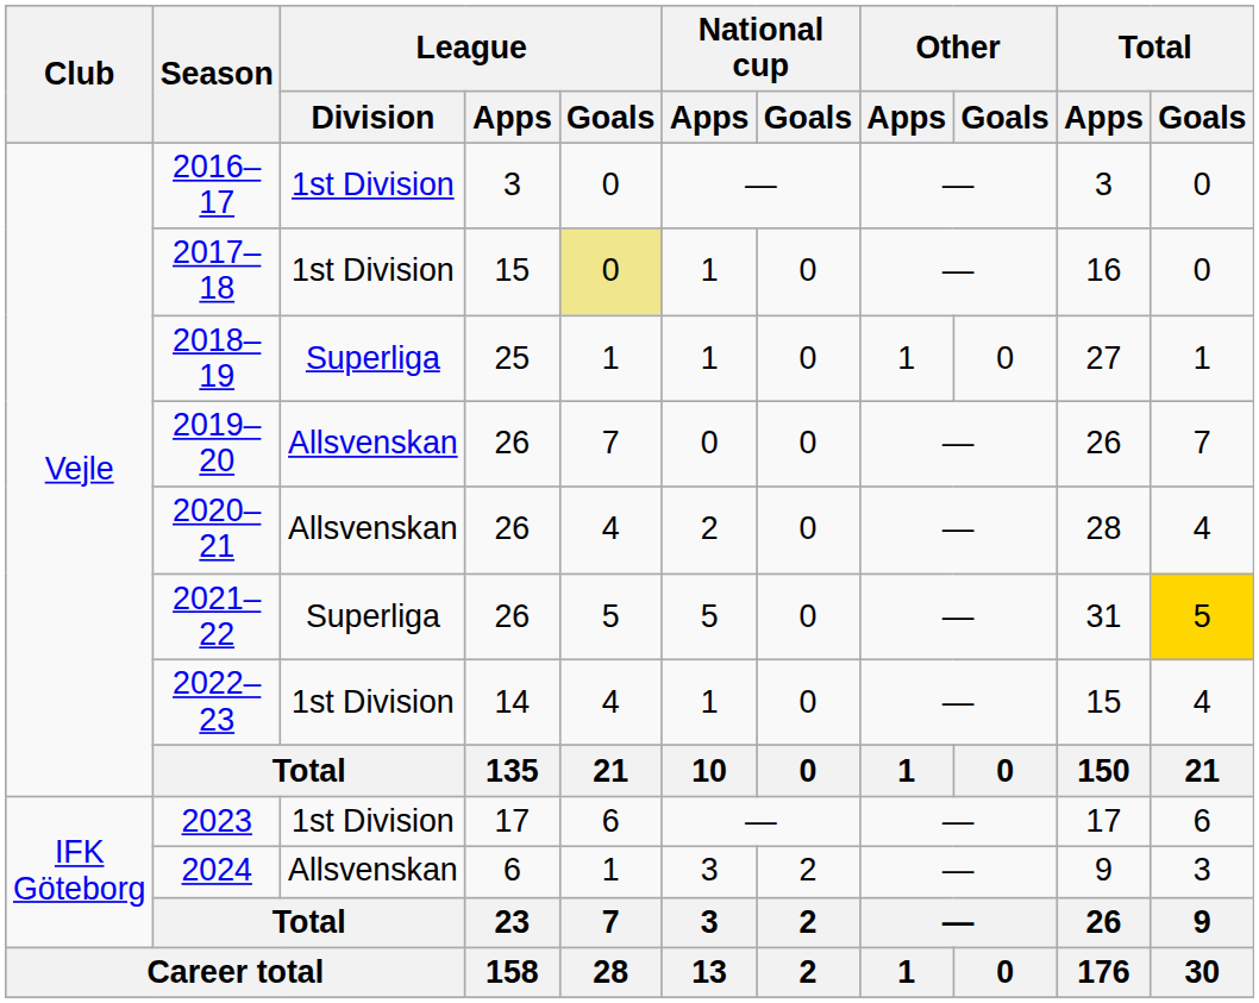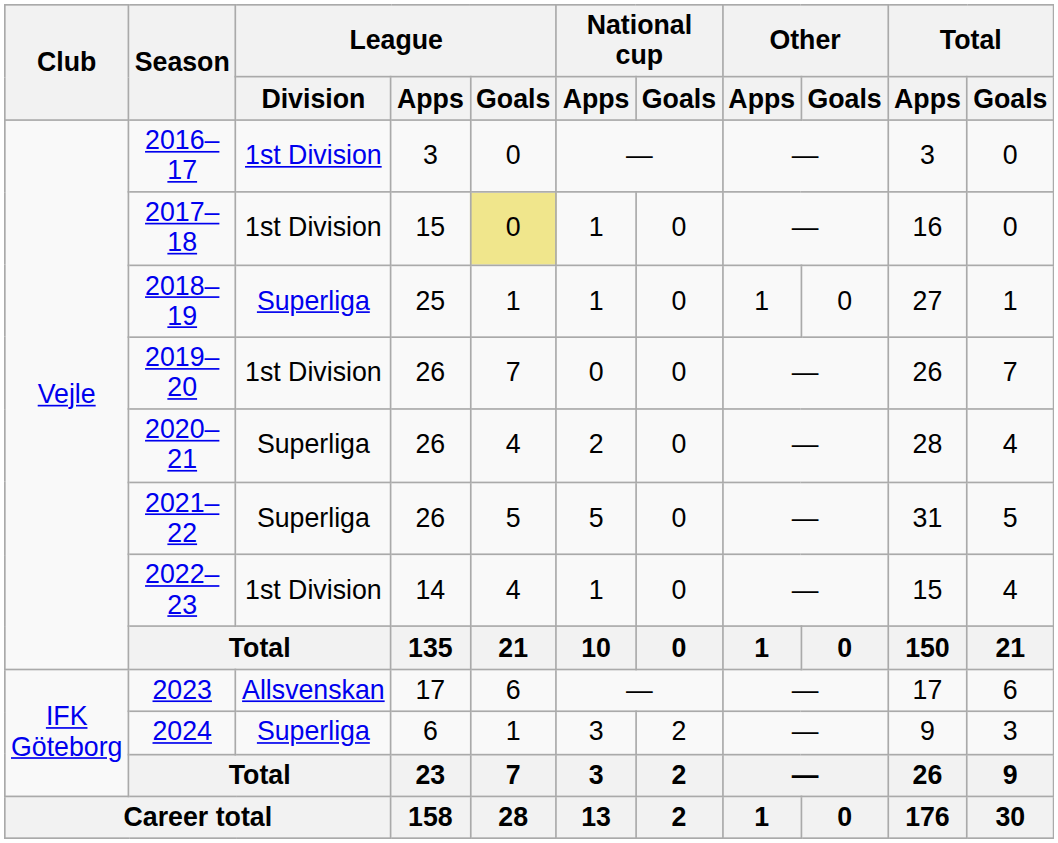 <table class="wikitable" style="text-align:center">
 <tr>
 <th rowspan="2">Club</th>
 <th rowspan="2">Season</th>
 <th colspan="3">League</th>
 <th colspan="2">National cup</th>
 <th colspan="2">Other</th>
 <th colspan="2">Total</th>
 </tr>
 <tr>
 <th>Division</th>
 <th>Apps</th>
 <th>Goals</th>
 <th>Apps</th>
 <th>Goals</th>
 <th>Apps</th>
 <th>Goals</th>
 <th>Apps</th>
 <th>Goals</th>
 </tr>
 <tr>
 <td rowspan="8"><a href='#'>Vejle</a></td>
 <td><a href='#'>2016–17</a></td>
 <td><a href='#'>1st Division</a></td>
 <td>3</td>
 <td>0</td>
 <td colspan="2">—</td>
 <td colspan="2">—</td>
 <td>3</td>
 <td>0</td>
 </tr>
 <tr>
 <td><a href='#'>2017–18</a></td>
 <td>1st Division</td>
 <td>15</td>
 <td style="background: khaki;">0</td>
 <td>1</td>
 <td>0</td>
 <td colspan="2">—</td>
 <td>16</td>
 <td>0</td>
 </tr>
 <tr>
 <td><a href='#'>2018–19</a></td>
 <td><a href='#'>Superliga</a></td>
 <td>25</td>
 <td>1</td>
 <td>1</td>
 <td>0</td>
 <td>1</td>
 <td>0</td>
 <td>27</td>
 <td>1</td>
 </tr>
 <tr>
 <td><a href='#'>2019–20</a></td>
-<td><a href='#'>Allsvenskan</a></td>
+<td>1st Division</td>
 <td>26</td>
 <td>7</td>
 <td>0</td>
 <td>0</td>
 <td colspan="2">—</td>
 <td>26</td>
 <td>7</td>
 </tr>
 <tr>
 <td><a href='#'>2020–21</a></td>
-<td>Allsvenskan</td>
+<td>Superliga</td>
 <td>26</td>
 <td>4</td>
 <td>2</td>
 <td>0</td>
 <td colspan="2">—</td>
 <td>28</td>
 <td>4</td>
 </tr>
 <tr>
 <td><a href='#'>2021–22</a></td>
 <td>Superliga</td>
 <td>26</td>
 <td>5</td>
 <td>5</td>
 <td>0</td>
 <td colspan="2">—</td>
 <td>31</td>
-<td style="background: gold;">5</td>
+<td>5</td>
 </tr>
 <tr>
 <td><a href='#'>2022–23</a></td>
 <td>1st Division</td>
 <td>14</td>
 <td>4</td>
 <td>1</td>
 <td>0</td>
 <td colspan="2">—</td>
 <td>15</td>
 <td>4</td>
 </tr>
 <tr>
 <th colspan="2">Total</th>
 <th>135</th>
 <th>21</th>
 <th>10</th>
 <th>0</th>
 <th>1</th>
 <th>0</th>
 <th>150</th>
 <th>21</th>
 </tr>
 <tr>
 <td rowspan="3"><a href='#'>IFK Göteborg</a></td>
 <td><a href='#'>2023</a></td>
-<td>1st Division</td>
+<td><a href='#'>Allsvenskan</a></td>
 <td>17</td>
 <td>6</td>
 <td colspan="2">—</td>
 <td colspan="2">—</td>
 <td>17</td>
 <td>6</td>
 </tr>
 <tr>
 <td><a href='#'>2024</a></td>
-<td>Allsvenskan</td>
+<td><a href='#'>Superliga</a></td>
 <td>6</td>
 <td>1</td>
 <td>3</td>
 <td>2</td>
 <td colspan="2">—</td>
 <td>9</td>
 <td>3</td>
 </tr>
 <tr>
 <th colspan="2">Total</th>
 <th>23</th>
 <th>7</th>
 <th>3</th>
 <th>2</th>
 <th colspan="2">—</th>
 <th>26</th>
 <th>9</th>
 </tr>
 <tr>
 <th colspan="3">Career total</th>
 <th>158</th>
 <th>28</th>
 <th>13</th>
 <th>2</th>
 <th>1</th>
 <th>0</th>
 <th>176</th>
 <th>30</th>
 </tr>
 </table>
